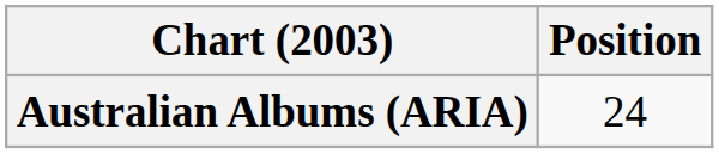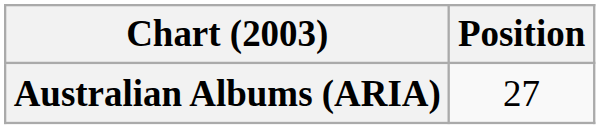 <table class="wikitable plainrowheaders" style="text-align:center;">
 <tr>
 <th scope="column">Chart (2003)</th>
 <th scope="column">Position</th>
 </tr>
 <tr>
 <th scope="row">Australian Albums (ARIA)</th>
-<td>24</td>
+<td>27</td>
 </tr>
 </table>
